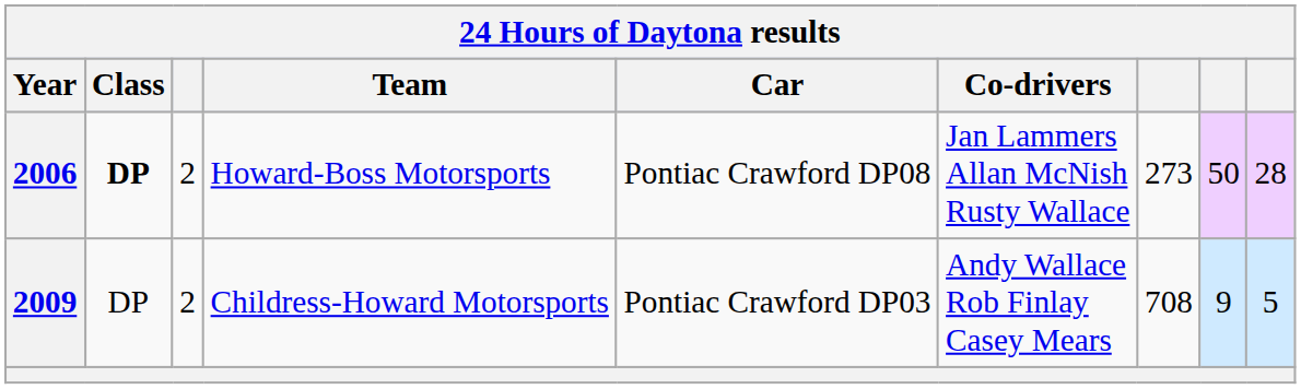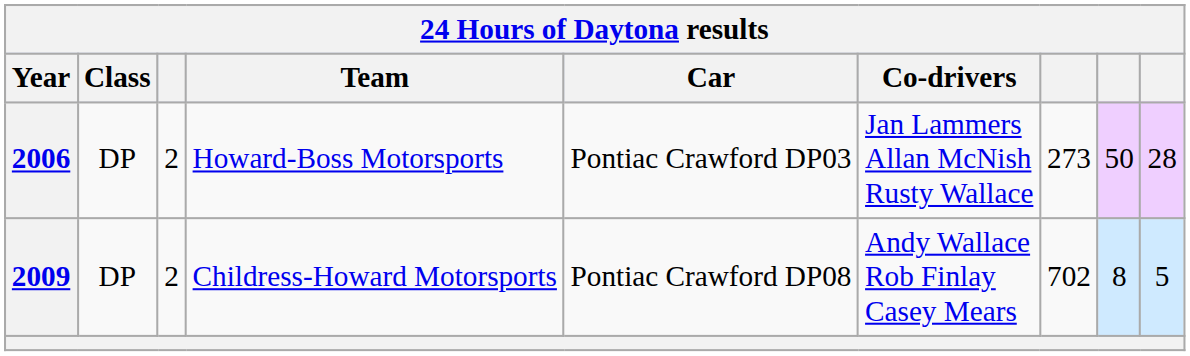 <table class="wikitable" style="font-size:90%">
 <tr>
 <th colspan=45><a href='#'>24 Hours of Daytona</a> results</th>
 </tr>
 <tr style="background:#abbbdd;">
 <th scope="col">Year</th>
 <th scope="col">Class</th>
 <th scope="col"></th>
 <th scope="col">Team</th>
 <th scope="col">Car</th>
 <th scope="col">Co-drivers</th>
 <th scope="col"></th>
 <th scope="col"></th>
 <th scope="col"></th>
 </tr>
 <tr>
 <th scope="row"><a href='#'>2006</a></th>
-<td align=center><strong>DP</strong></td>
+<td align=center>DP</td>
 <td align=center>2</td>
 <td nowrap><a href='#'>Howard-Boss Motorsports</a></td>
-<td nowrap>Pontiac Crawford DP08</td>
+<td nowrap>Pontiac Crawford DP03</td>
 <td nowrap><a href='#'>Jan Lammers</a><br><a href='#'>Allan McNish</a><br><a href='#'>Rusty Wallace</a></td>
 <td align=center>273</td>
 <td style="background:#efcfff; text-align:center;">50 </td>
 <td style="background:#efcfff; text-align:center;">28 </td>
 </tr>
 <tr>
 <th scope="row"><a href='#'>2009</a></th>
 <td align=center>DP</td>
 <td align=center>2</td>
 <td nowrap><a href='#'>Childress-Howard Motorsports</a></td>
-<td nowrap>Pontiac Crawford DP03</td>
+<td nowrap>Pontiac Crawford DP08</td>
 <td nowrap><a href='#'>Andy Wallace</a><br><a href='#'>Rob Finlay</a><br><a href='#'>Casey Mears</a></td>
-<td align=center>708</td>
-<td style="background:#CFEAFF; text-align:center;">9</td>
+<td align=center>702</td>
+<td style="background:#CFEAFF; text-align:center;">8</td>
 <td style="background:#CFEAFF; text-align:center;">5</td>
 </tr>
 <tr>
 <th colspan="9"></th>
 </tr>
 </table>
